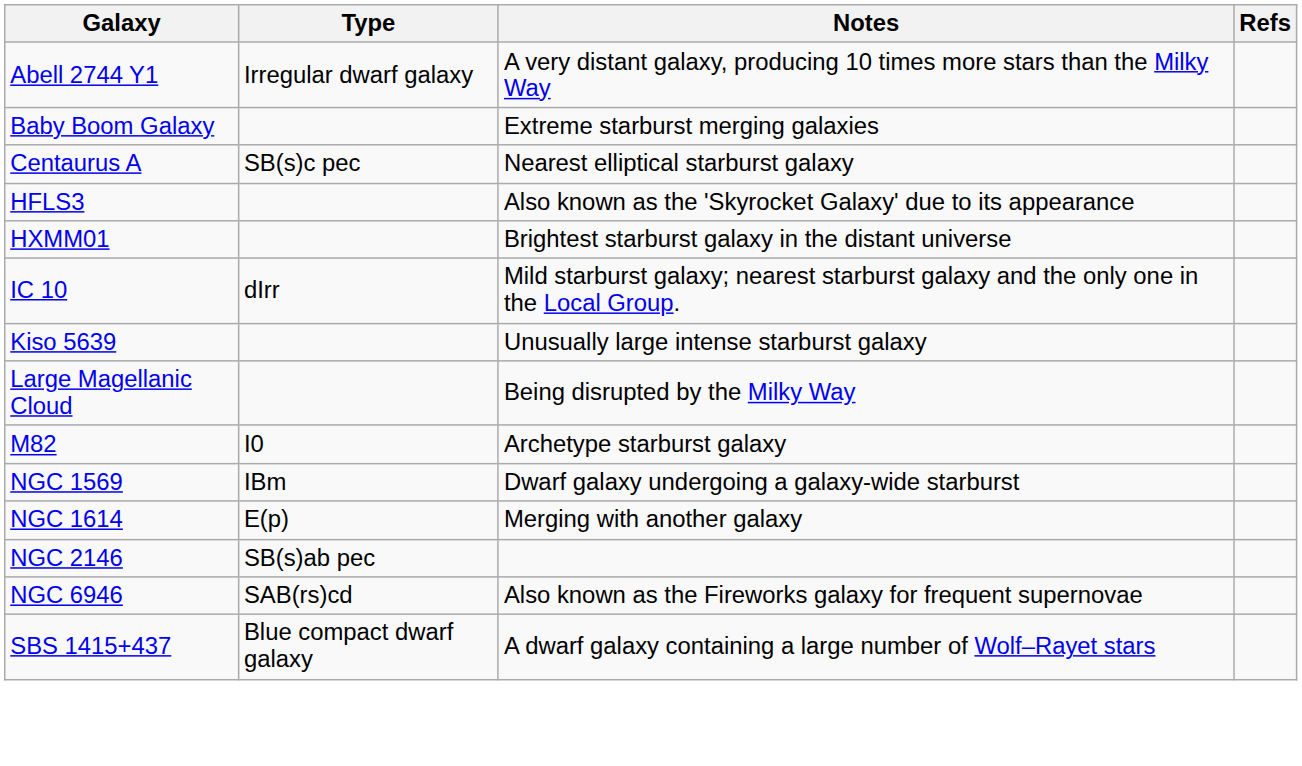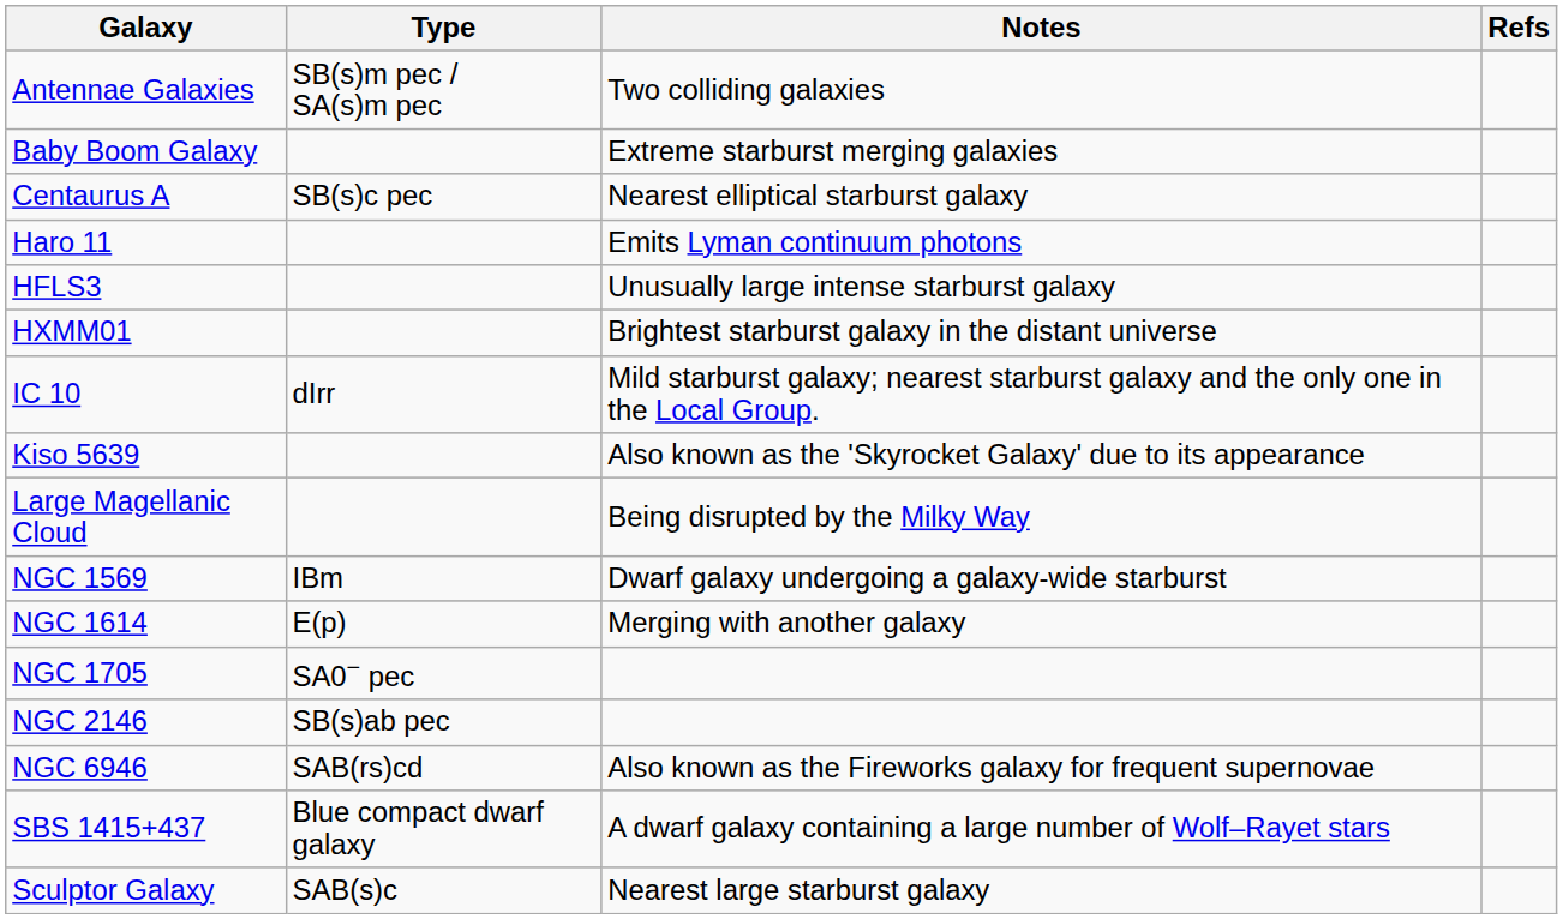 <table class=wikitable>
 <tr>
 <th>Galaxy</th>
 <th>Type</th>
 <th>Notes</th>
 <th>Refs</th>
 </tr>
 <tr>
-<td><a href='#'>Abell 2744 Y1</a></td>
-<td>Irregular dwarf galaxy</td>
-<td>A very distant galaxy, producing 10 times more stars than the <a href='#'>Milky Way</a></td>
+<td><a href='#'>Antennae Galaxies</a></td>
+<td>SB(s)m pec /<br>SA(s)m pec</td>
+<td>Two colliding galaxies</td>
 <td></td>
 </tr>
 <tr>
 <td><a href='#'>Baby Boom Galaxy</a></td>
 <td></td>
 <td>Extreme starburst merging galaxies</td>
 <td></td>
 </tr>
 <tr>
 <td><a href='#'>Centaurus A</a></td>
 <td>SB(s)c pec</td>
 <td>Nearest elliptical starburst galaxy</td>
 <td></td>
 </tr>
 <tr>
+<td><a href='#'>Haro 11</a></td>
+<td></td>
+<td>Emits <a href='#'>Lyman continuum photons</a></td>
+<td></td>
+</tr>
+<tr>
 <td><a href='#'>HFLS3</a></td>
 <td></td>
-<td>Also known as the 'Skyrocket Galaxy' due to its appearance</td>
+<td>Unusually large intense starburst galaxy</td>
 <td></td>
 </tr>
 <tr>
 <td><a href='#'>HXMM01</a></td>
 <td></td>
 <td>Brightest starburst galaxy in the distant universe</td>
 <td></td>
 </tr>
 <tr>
 <td><a href='#'>IC 10</a></td>
 <td>dIrr</td>
 <td>Mild starburst galaxy; nearest starburst galaxy and the only one in the <a href='#'>Local Group</a>.</td>
 <td></td>
 </tr>
 <tr>
 <td><a href='#'>Kiso 5639</a></td>
 <td></td>
-<td>Unusually large intense starburst galaxy</td>
+<td>Also known as the 'Skyrocket Galaxy' due to its appearance</td>
 <td></td>
 </tr>
 <tr>
 <td><a href='#'>Large Magellanic Cloud</a></td>
 <td></td>
 <td>Being disrupted by the <a href='#'>Milky Way</a></td>
-<td></td>
-</tr>
-<tr>
-<td><a href='#'>M82</a></td>
-<td>I0</td>
-<td>Archetype starburst galaxy</td>
 <td></td>
 </tr>
 <tr>
 <td><a href='#'>NGC 1569</a></td>
 <td>IBm</td>
 <td>Dwarf galaxy undergoing a galaxy-wide starburst</td>
 <td></td>
 </tr>
 <tr>
 <td><a href='#'>NGC 1614</a></td>
 <td>E(p)</td>
 <td>Merging with another galaxy</td>
+<td></td>
+</tr>
+<tr>
+<td><a href='#'>NGC 1705</a></td>
+<td>SA0<sup>−</sup> pec</td>
+<td></td>
 <td></td>
 </tr>
 <tr>
 <td><a href='#'>NGC 2146</a></td>
 <td>SB(s)ab pec</td>
 <td></td>
 <td></td>
 </tr>
 <tr>
 <td><a href='#'>NGC 6946</a></td>
 <td>SAB(rs)cd</td>
 <td>Also known as the Fireworks galaxy for frequent supernovae</td>
 <td></td>
 </tr>
 <tr>
 <td><a href='#'>SBS 1415+437</a></td>
 <td>Blue compact dwarf galaxy</td>
 <td>A dwarf galaxy containing a large number of <a href='#'>Wolf–Rayet stars</a></td>
 <td></td>
 </tr>
+<tr>
+<td><a href='#'>Sculptor Galaxy</a></td>
+<td>SAB(s)c</td>
+<td>Nearest large starburst galaxy</td>
+<td></td>
+</tr>
 </table>
